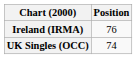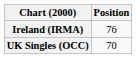 <table class="wikitable plainrowheaders" style="text-align:center">
 <tr>
 <th>Chart (2000)</th>
 <th>Position</th>
 </tr>
 <tr>
 <th scope="row">Ireland (IRMA)</th>
 <td>76</td>
 </tr>
 <tr>
 <th scope="row">UK Singles (OCC)</th>
-<td>74</td>
+<td>70</td>
 </tr>
 </table>
